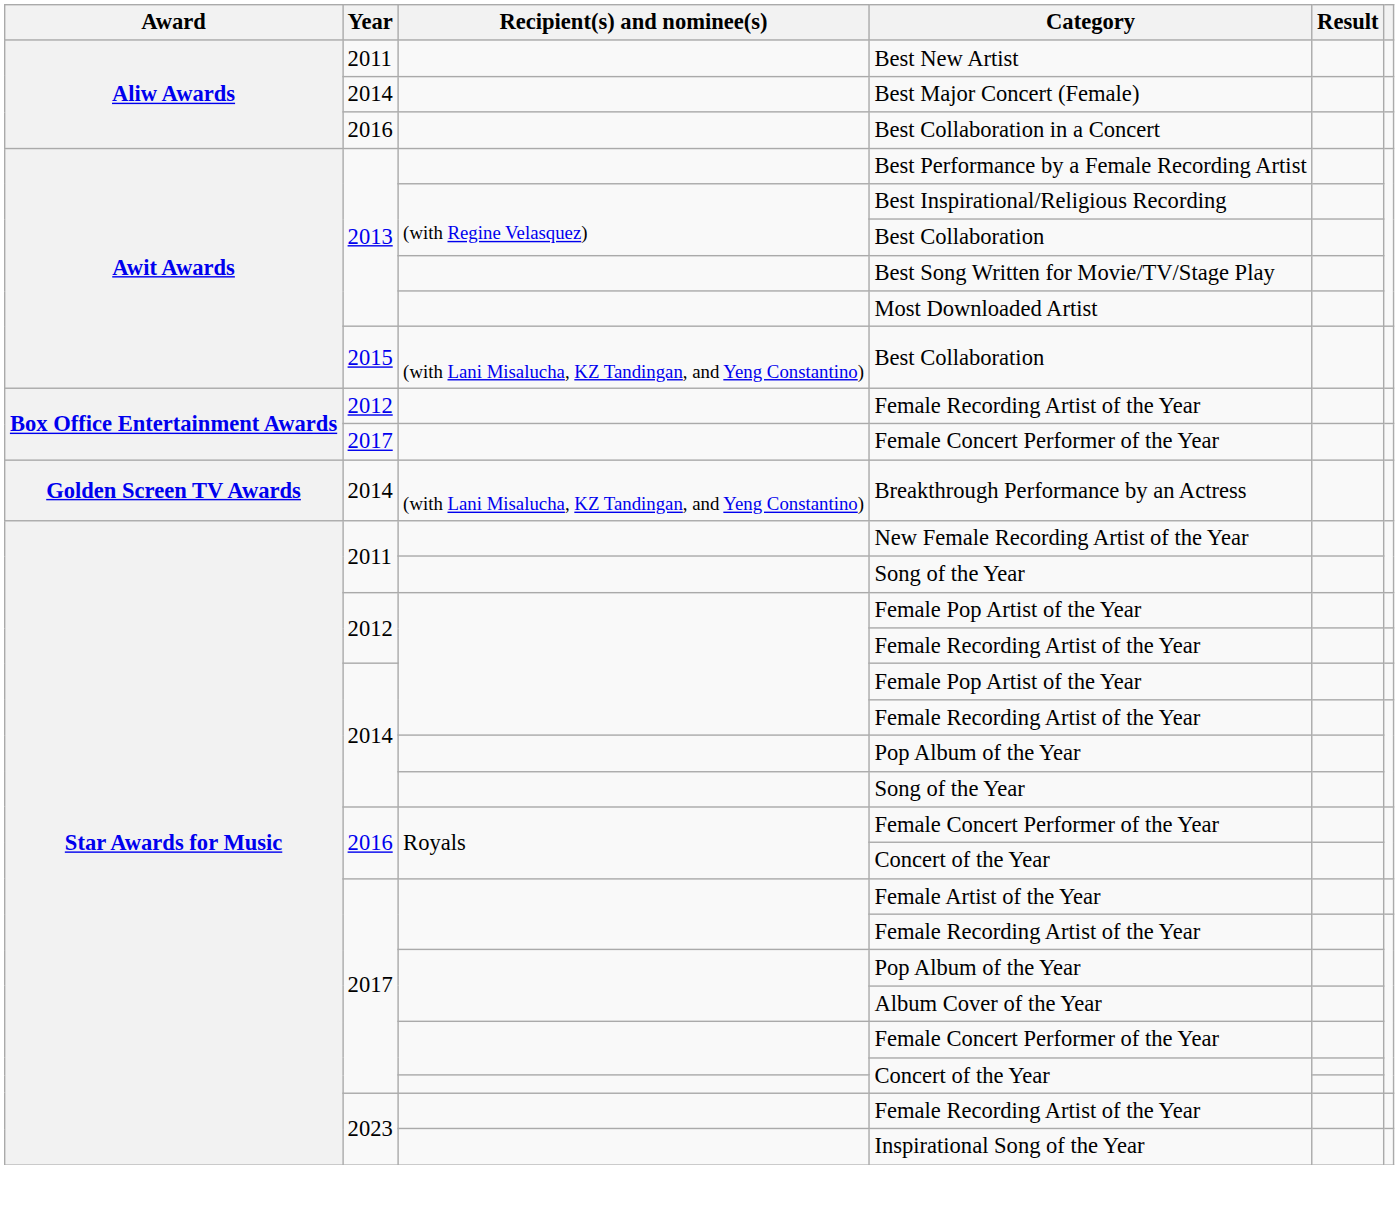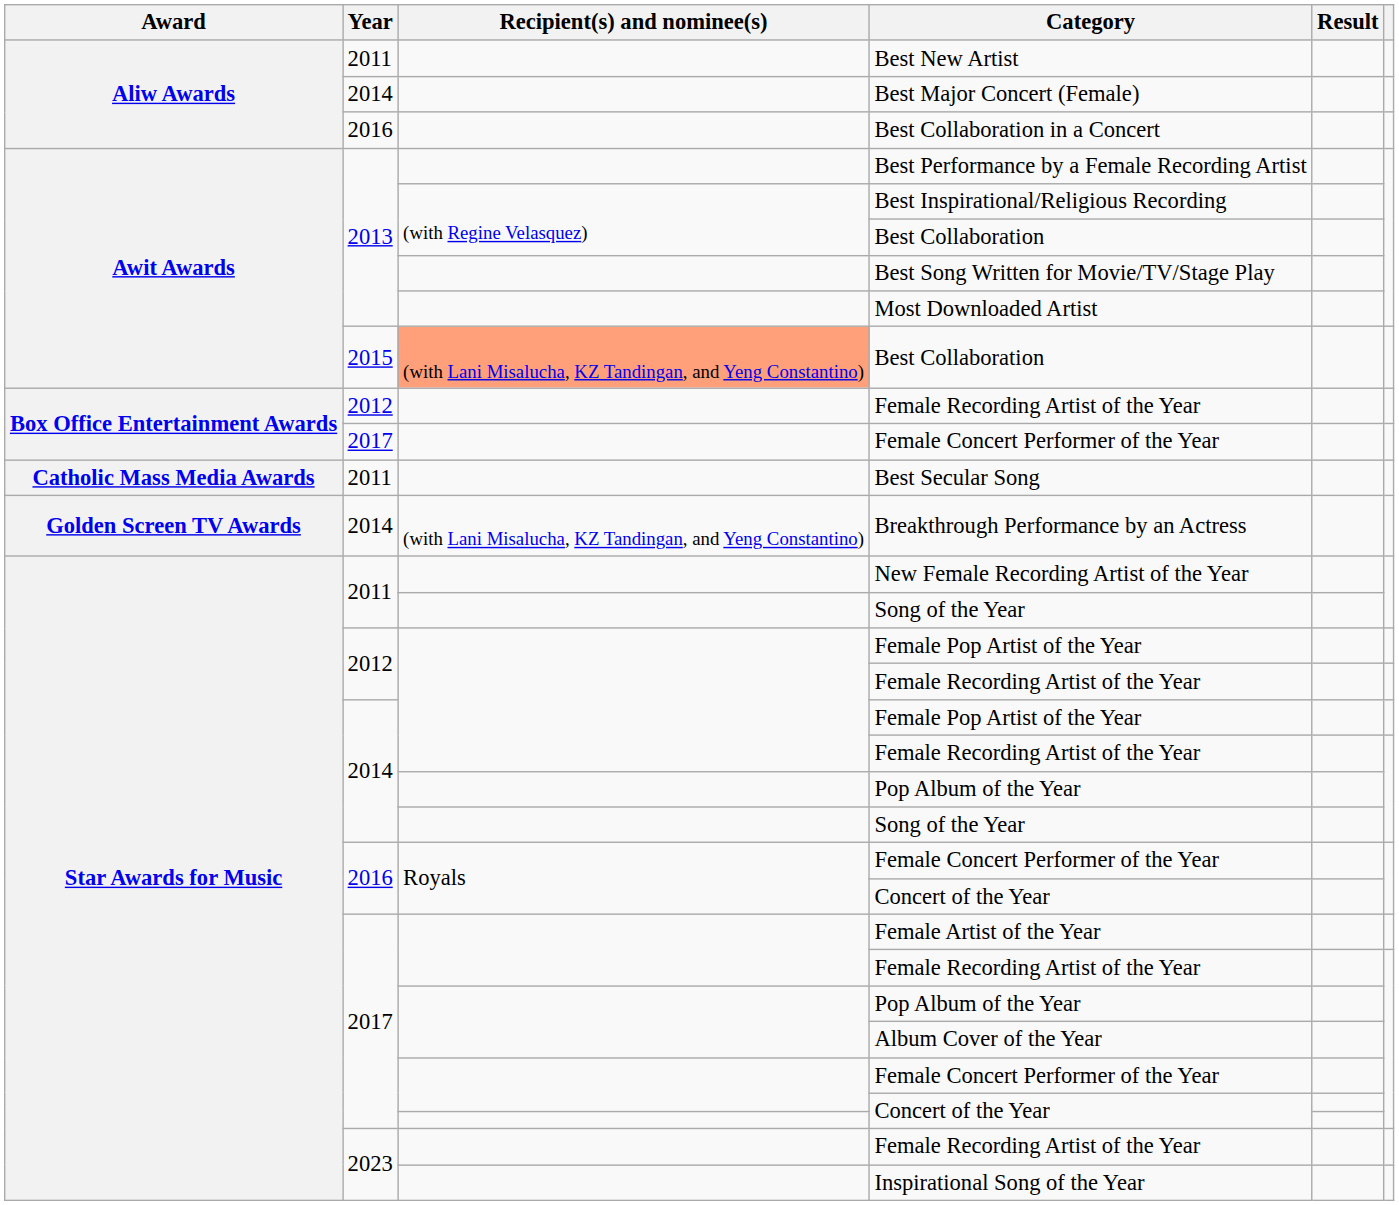 <table class="wikitable sortable plainrowheaders">
 <tr>
 <th scope="col">Award</th>
 <th scope="col">Year</th>
 <th scope="col">Recipient(s) and nominee(s)</th>
 <th scope="col">Category</th>
 <th scope="col">Result</th>
 <th scope="col" class="unsortable"></th>
 </tr>
 <tr>
 <th scope="rowgroup" rowspan="3"><a href='#'>Aliw Awards</a></th>
 <td>2011</td>
 <td></td>
 <td>Best New Artist</td>
 <td></td>
 <td style="text-align:center;"></td>
 </tr>
 <tr>
 <td>2014</td>
 <td></td>
 <td>Best Major Concert (Female)</td>
 <td></td>
 <td style="text-align:center;"></td>
 </tr>
 <tr>
 <td>2016</td>
 <td></td>
 <td>Best Collaboration in a Concert</td>
 <td></td>
 <td style="text-align:center;"></td>
 </tr>
 <tr>
 <th scope="rowgroup" rowspan="6"><a href='#'>Awit Awards</a></th>
 <td rowspan="5"><a href='#'>2013</a></td>
 <td></td>
 <td>Best Performance by a Female Recording Artist</td>
 <td></td>
 <td rowspan="5" style="text-align:center;"><br></td>
 </tr>
 <tr>
 <td rowspan="2"><br><small>(with <a href='#'>Regine Velasquez</a>)</small></td>
 <td>Best Inspirational/Religious Recording</td>
 <td></td>
 </tr>
 <tr>
 <td>Best Collaboration</td>
 <td></td>
 </tr>
 <tr>
 <td></td>
 <td>Best Song Written for Movie/TV/Stage Play</td>
 <td></td>
 </tr>
 <tr>
 <td></td>
 <td>Most Downloaded Artist</td>
 <td></td>
 </tr>
 <tr>
 <td><a href='#'>2015</a></td>
-<td><br><small>(with <a href='#'>Lani Misalucha</a>, <a href='#'>KZ Tandingan</a>, and <a href='#'>Yeng Constantino</a>)</small></td>
+<td style="background: lightsalmon;"><br><small>(with <a href='#'>Lani Misalucha</a>, <a href='#'>KZ Tandingan</a>, and <a href='#'>Yeng Constantino</a>)</small></td>
 <td>Best Collaboration</td>
 <td></td>
 <td style="text-align:center;"></td>
 </tr>
 <tr>
 <th scope="rowgroup" rowspan="2"><a href='#'>Box Office Entertainment Awards</a></th>
 <td><a href='#'>2012</a></td>
 <td></td>
 <td>Female Recording Artist of the Year</td>
 <td></td>
 <td style="text-align:center;"></td>
 </tr>
 <tr>
 <td><a href='#'>2017</a></td>
 <td></td>
 <td>Female Concert Performer of the Year</td>
+<td></td>
+<td style="text-align:center;"></td>
+</tr>
+<tr>
+<th scope="row"><a href='#'>Catholic Mass Media Awards</a></th>
+<td>2011</td>
+<td></td>
+<td>Best Secular Song</td>
 <td></td>
 <td style="text-align:center;"></td>
 </tr>
 <tr>
 <th scope="row"><a href='#'>Golden Screen TV Awards</a></th>
 <td>2014</td>
 <td><br><small>(with <a href='#'>Lani Misalucha</a>, <a href='#'>KZ Tandingan</a>, and <a href='#'>Yeng Constantino</a>)</small></td>
 <td>Breakthrough Performance by an Actress</td>
 <td></td>
 <td style="text-align:center;"></td>
 </tr>
 <tr>
 <th scope="rowgroup" rowspan="19"><a href='#'>Star Awards for Music</a></th>
 <td rowspan="2">2011</td>
 <td></td>
 <td>New Female Recording Artist of the Year</td>
 <td></td>
 <td rowspan="2" style="text-align:center;"></td>
 </tr>
 <tr>
 <td></td>
 <td>Song of the Year</td>
 <td></td>
 </tr>
 <tr>
 <td rowspan="2">2012</td>
 <td rowspan="4"></td>
 <td>Female Pop Artist of the Year</td>
 <td></td>
 <td style="text-align:center;"></td>
 </tr>
 <tr>
 <td>Female Recording Artist of the Year</td>
 <td></td>
 <td style="text-align:center;"></td>
 </tr>
 <tr>
 <td rowspan="4">2014</td>
 <td>Female Pop Artist of the Year</td>
 <td></td>
 <td style="text-align:center;"></td>
 </tr>
 <tr>
 <td>Female Recording Artist of the Year</td>
 <td></td>
 <td rowspan="3" style="text-align:center;"></td>
 </tr>
 <tr>
 <td></td>
 <td>Pop Album of the Year</td>
 <td></td>
 </tr>
 <tr>
 <td></td>
 <td>Song of the Year</td>
 <td></td>
 </tr>
 <tr>
 <td rowspan="2"><a href='#'>2016</a></td>
 <td rowspan="2">Royals</td>
 <td>Female Concert Performer of the Year</td>
 <td></td>
 <td rowspan="2" style="text-align:center;"></td>
 </tr>
 <tr>
 <td>Concert of the Year</td>
 <td></td>
 </tr>
 <tr>
 <td rowspan="7">2017</td>
 <td rowspan="2"></td>
 <td>Female Artist of the Year</td>
 <td></td>
 <td style="text-align:center;"></td>
 </tr>
 <tr>
 <td>Female Recording Artist of the Year</td>
 <td></td>
 <td rowspan="6" style="text-align:center;"><br></td>
 </tr>
 <tr>
 <td rowspan="2"></td>
 <td>Pop Album of the Year</td>
 <td></td>
 </tr>
 <tr>
 <td>Album Cover of the Year</td>
 <td></td>
 </tr>
 <tr>
 <td rowspan="2"></td>
 <td>Female Concert Performer of the Year</td>
 <td></td>
 </tr>
 <tr>
 <td rowspan="2">Concert of the Year</td>
 <td></td>
 </tr>
 <tr>
 <td></td>
 <td></td>
 </tr>
 <tr>
 <td rowspan="2">2023</td>
 <td></td>
 <td>Female Recording Artist of the Year</td>
 <td></td>
 <td align="center"></td>
 </tr>
 <tr>
 <td></td>
 <td>Inspirational Song of the Year</td>
 <td></td>
 <td align="center"></td>
 </tr>
 </table>
